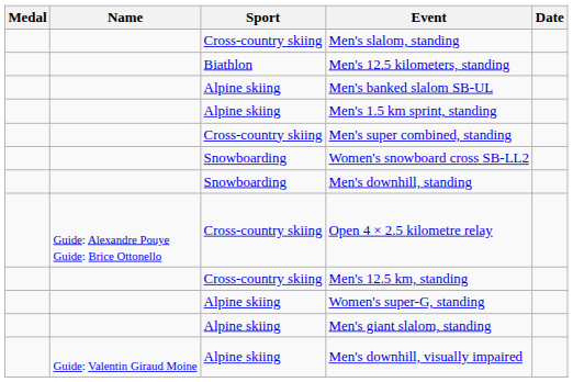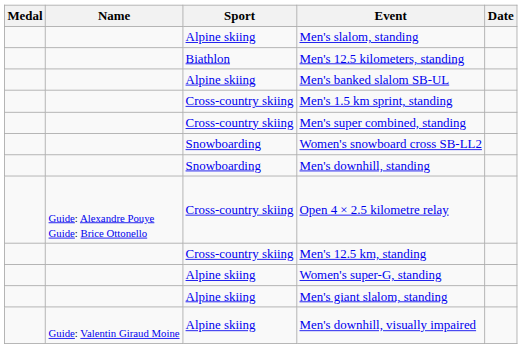 <table class="wikitable sortable" style="font-size:95%; float:left">
 <tr>
 <th>Medal</th>
 <th>Name</th>
 <th>Sport</th>
 <th>Event</th>
 <th>Date</th>
 </tr>
 <tr>
 <td></td>
 <td></td>
-<td><a href='#'>Cross-country skiing</a></td>
+<td><a href='#'>Alpine skiing</a></td>
 <td><a href='#'>Men's slalom, standing</a></td>
 <td></td>
 </tr>
 <tr>
 <td></td>
 <td></td>
 <td><a href='#'>Biathlon</a></td>
 <td><a href='#'>Men's 12.5 kilometers, standing</a></td>
 <td></td>
 </tr>
 <tr>
 <td></td>
 <td></td>
 <td><a href='#'>Alpine skiing</a></td>
 <td><a href='#'>Men's banked slalom SB-UL</a></td>
 <td></td>
 </tr>
 <tr>
 <td></td>
 <td></td>
-<td><a href='#'>Alpine skiing</a></td>
+<td><a href='#'>Cross-country skiing</a></td>
 <td><a href='#'>Men's 1.5 km sprint, standing</a></td>
 <td></td>
 </tr>
 <tr>
 <td></td>
 <td></td>
 <td><a href='#'>Cross-country skiing</a></td>
 <td><a href='#'>Men's super combined, standing</a></td>
 <td></td>
 </tr>
 <tr>
 <td></td>
 <td></td>
 <td><a href='#'>Snowboarding</a></td>
 <td><a href='#'>Women's snowboard cross SB-LL2</a></td>
 <td></td>
 </tr>
 <tr>
 <td></td>
 <td></td>
 <td><a href='#'>Snowboarding</a></td>
 <td><a href='#'>Men's downhill, standing</a></td>
 <td></td>
 </tr>
 <tr>
 <td></td>
 <td><br><br><small><a href='#'>Guide</a>: <a href='#'>Alexandre Pouye</a></small><br><small><a href='#'>Guide</a>: <a href='#'>Brice Ottonello</a></small></td>
 <td><a href='#'>Cross-country skiing</a></td>
 <td><a href='#'>Open 4 × 2.5 kilometre relay</a></td>
 <td></td>
 </tr>
 <tr>
 <td></td>
 <td></td>
 <td><a href='#'>Cross-country skiing</a></td>
 <td><a href='#'>Men's 12.5 km, standing</a></td>
 <td></td>
 </tr>
 <tr>
 <td></td>
 <td></td>
 <td><a href='#'>Alpine skiing</a></td>
 <td><a href='#'>Women's super-G, standing</a></td>
 <td></td>
 </tr>
 <tr>
 <td></td>
 <td></td>
 <td><a href='#'>Alpine skiing</a></td>
 <td><a href='#'>Men's giant slalom, standing</a></td>
 <td></td>
 </tr>
 <tr>
 <td></td>
 <td><br><small><a href='#'>Guide</a>: <a href='#'>Valentin Giraud Moine</a></small></td>
 <td><a href='#'>Alpine skiing</a></td>
 <td><a href='#'>Men's downhill, visually impaired</a></td>
 <td></td>
 </tr>
 </table>
